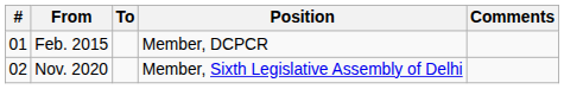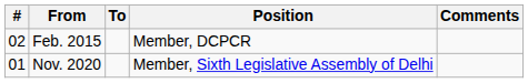 <table class="wikitable  sortable">
 <tr>
 <th>#</th>
 <th>From</th>
 <th>To</th>
 <th>Position</th>
 <th>Comments</th>
 </tr>
 <tr>
-<td>01</td>
+<td>02</td>
 <td>Feb. 2015</td>
 <td></td>
 <td>Member, DCPCR</td>
 <td></td>
 </tr>
 <tr>
-<td>02</td>
+<td>01</td>
 <td>Nov. 2020</td>
 <td></td>
 <td>Member, <a href='#'>Sixth Legislative Assembly of Delhi</a></td>
 </tr>
 </table>
